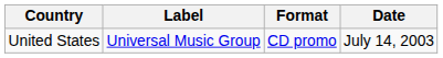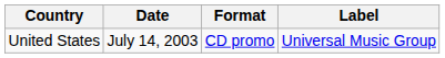 <table class="wikitable">
 <tr>
 <th>Country</th>
+<th>Date</th>
+<th>Format</th>
 <th>Label</th>
-<th>Format</th>
-<th>Date</th>
 </tr>
 <tr>
 <td>United States</td>
+<td>July 14, 2003</td>
+<td><a href='#'>CD promo</a></td>
 <td><a href='#'>Universal Music Group</a></td>
-<td><a href='#'>CD promo</a></td>
-<td>July 14, 2003</td>
 </tr>
 </table>
